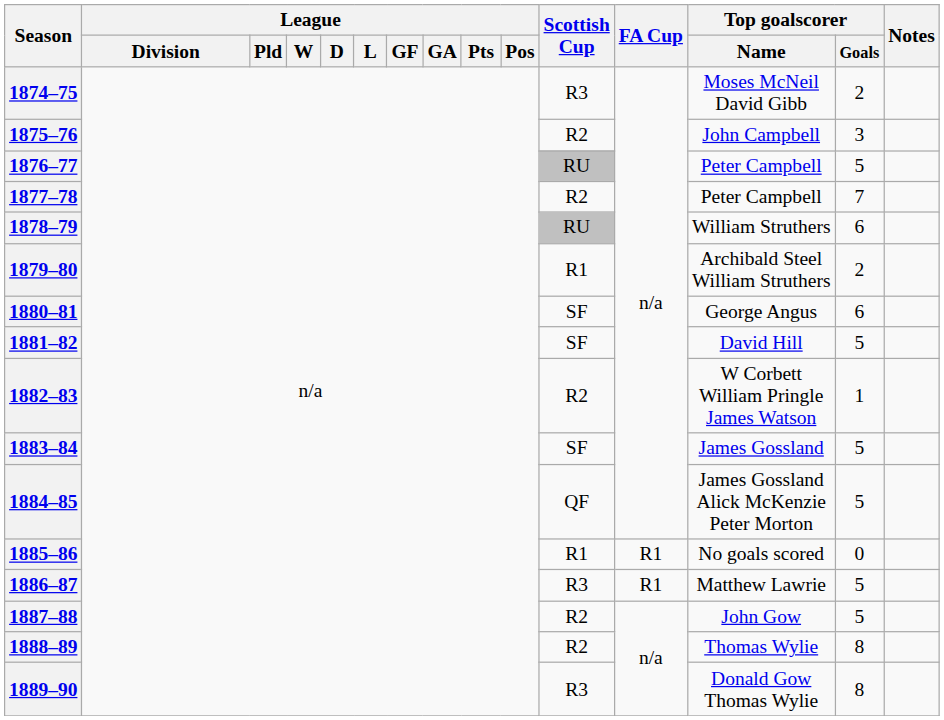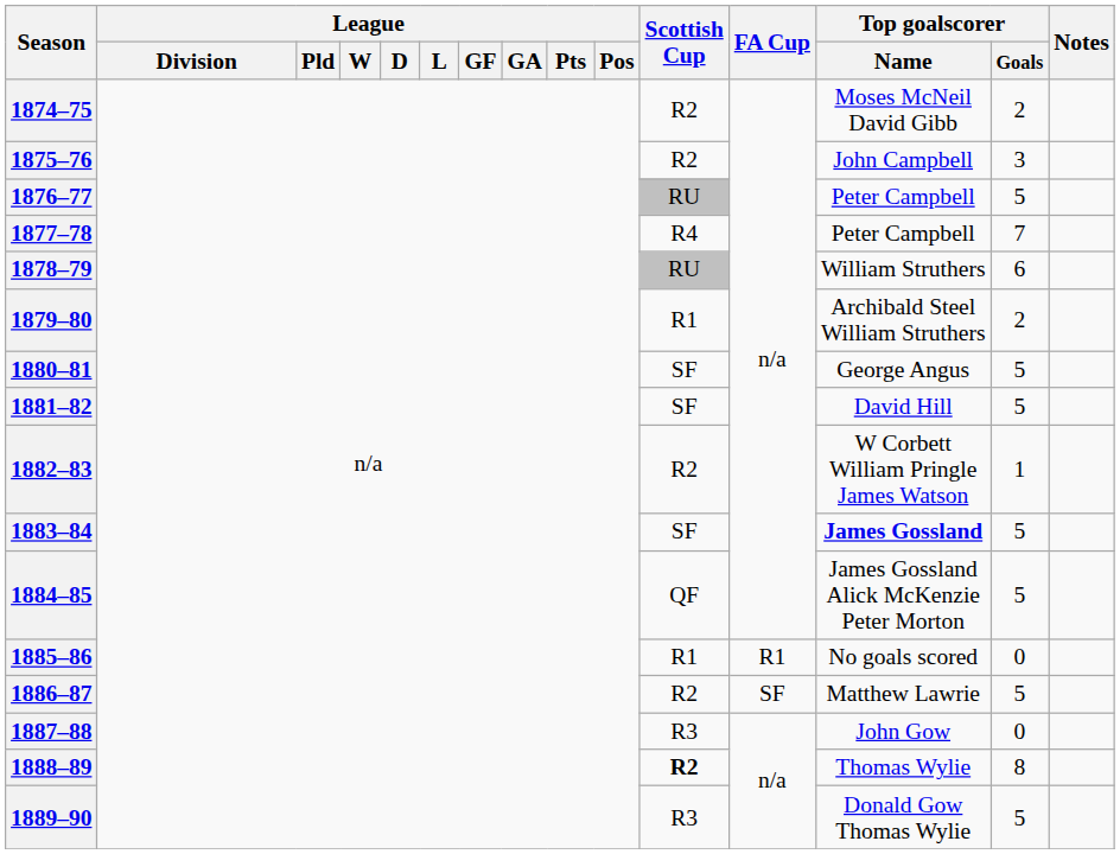 <table class="wikitable" style="text-align: center">
 <tr>
 <th rowspan=2>Season</th>
 <th colspan=9>League</th>
 <th rowspan=2><a href='#'>Scottish<br>Cup</a></th>
 <th rowspan=2><a href='#'>FA Cup</a></th>
 <th colspan=2>Top goalscorer</th>
 <th rowspan=2>Notes</th>
 </tr>
 <tr>
 <th width=130>Division</th>
 <th width=20>Pld</th>
 <th width=20>W</th>
 <th width=20>D</th>
 <th width=20>L</th>
 <th width=20>GF</th>
 <th width=20>GA</th>
 <th width=25>Pts</th>
 <th>Pos</th>
 <th>Name</th>
 <th><small>Goals</small></th>
 </tr>
 <tr>
 <th><a href='#'>1874–75</a></th>
 <td colspan="9" rowspan="16">n/a</td>
-<td align="center">R3</td>
+<td align="center">R2</td>
 <td colspan="1" rowspan="11">n/a</td>
 <td align="center"><a href='#'>Moses McNeil</a><br>David Gibb</td>
 <td>2</td>
 <td></td>
 </tr>
 <tr>
 <th><a href='#'>1875–76</a></th>
 <td align="center">R2</td>
 <td align="center"><a href='#'>John Campbell</a></td>
 <td>3</td>
 <td></td>
 </tr>
 <tr>
 <th><a href='#'>1876–77</a></th>
 <td bgcolor="silver" align="center">RU</td>
 <td align="center"><a href='#'>Peter Campbell</a></td>
 <td>5</td>
 <td></td>
 </tr>
 <tr>
 <th><a href='#'>1877–78</a></th>
-<td align="center">R2</td>
+<td align="center">R4</td>
 <td align="center">Peter Campbell</td>
 <td>7</td>
 </tr>
 <tr>
 <th><a href='#'>1878–79</a></th>
 <td bgcolor="silver" align="center">RU</td>
 <td align="center">William Struthers</td>
 <td>6</td>
 <td></td>
 </tr>
 <tr>
 <th><a href='#'>1879–80</a></th>
 <td align="center">R1</td>
 <td align="center">Archibald Steel <br> William Struthers</td>
 <td>2</td>
 <td></td>
 </tr>
 <tr>
 <th><a href='#'>1880–81</a></th>
 <td align="center">SF</td>
 <td align="center">George Angus</td>
-<td>6</td>
+<td>5</td>
 <td></td>
 </tr>
 <tr>
 <th><a href='#'>1881–82</a></th>
 <td align="center">SF</td>
 <td align="center"><a href='#'>David Hill</a></td>
 <td>5</td>
 <td></td>
 </tr>
 <tr>
 <th><a href='#'>1882–83</a></th>
 <td align="center">R2</td>
 <td align="center">W Corbett <br> William Pringle <br> <a href='#'>James Watson</a></td>
 <td>1</td>
 <td></td>
 </tr>
 <tr>
 <th><a href='#'>1883–84</a></th>
 <td align="center">SF</td>
-<td align="center"><a href='#'>James Gossland</a></td>
+<td align="center"><strong><a href='#'>James Gossland</a></strong></td>
 <td>5</td>
 <td></td>
 </tr>
 <tr>
 <th><a href='#'>1884–85</a></th>
 <td align="center">QF</td>
 <td align="center">James Gossland<br> Alick McKenzie <br> Peter Morton</td>
 <td>5</td>
 <td></td>
 </tr>
 <tr>
 <th><a href='#'>1885–86</a></th>
 <td align="center">R1</td>
 <td align="center">R1</td>
 <td align="center">No goals scored</td>
 <td>0</td>
 <td></td>
 </tr>
 <tr>
 <th><a href='#'>1886–87</a></th>
-<td align="center">R3</td>
-<td align="center">R1</td>
+<td align="center">R2</td>
+<td align="center">SF</td>
 <td align="center">Matthew Lawrie</td>
 <td>5</td>
 <td></td>
 </tr>
 <tr>
 <th><a href='#'>1887–88</a></th>
-<td align="center">R2</td>
+<td align="center">R3</td>
 <td colspan="1" rowspan="3">n/a</td>
 <td align="center"><a href='#'>John Gow</a></td>
-<td>5</td>
+<td>0</td>
 <td></td>
 </tr>
 <tr>
 <th><a href='#'>1888–89</a></th>
-<td align="center">R2</td>
+<td align="center"><strong>R2</strong></td>
 <td align="center"><a href='#'>Thomas Wylie</a></td>
 <td>8</td>
 <td></td>
 </tr>
 <tr>
 <th><a href='#'>1889–90</a></th>
 <td align="center">R3</td>
 <td align="center"><a href='#'>Donald Gow</a> <br>Thomas Wylie</td>
-<td>8</td>
+<td>5</td>
 <td></td>
 </tr>
 </table>
